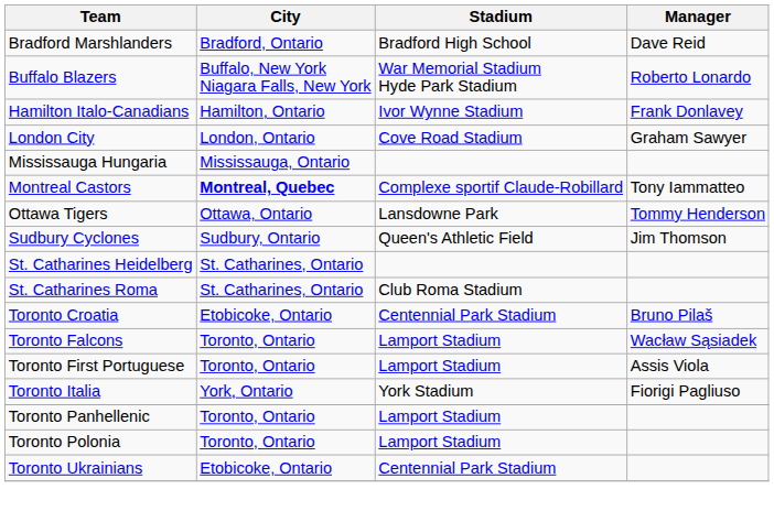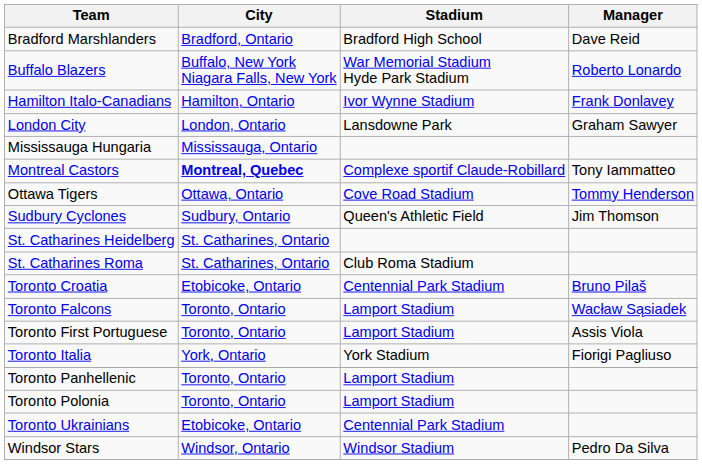 <table class="wikitable sortable">
 <tr>
 <th>Team</th>
 <th>City</th>
 <th>Stadium</th>
 <th>Manager</th>
 </tr>
 <tr>
 <td>Bradford Marshlanders</td>
 <td><a href='#'>Bradford, Ontario</a></td>
 <td>Bradford High School</td>
 <td>Dave Reid</td>
 </tr>
 <tr>
 <td><a href='#'>Buffalo Blazers</a></td>
 <td><a href='#'>Buffalo, New York</a><br><a href='#'>Niagara Falls, New York</a></td>
 <td><a href='#'>War Memorial Stadium</a><br>Hyde Park Stadium</td>
 <td><a href='#'>Roberto Lonardo</a></td>
 </tr>
 <tr>
 <td><a href='#'>Hamilton Italo-Canadians</a></td>
 <td><a href='#'>Hamilton, Ontario</a></td>
 <td><a href='#'>Ivor Wynne Stadium</a></td>
 <td><a href='#'>Frank Donlavey</a></td>
 </tr>
 <tr>
 <td><a href='#'>London City</a></td>
 <td><a href='#'>London, Ontario</a></td>
-<td><a href='#'>Cove Road Stadium</a></td>
+<td>Lansdowne Park</td>
 <td>Graham Sawyer</td>
 </tr>
 <tr>
 <td>Mississauga Hungaria</td>
 <td><a href='#'>Mississauga, Ontario</a></td>
 <td></td>
 <td></td>
 </tr>
 <tr>
 <td><a href='#'>Montreal Castors</a></td>
 <td><strong><a href='#'>Montreal, Quebec</a></strong></td>
 <td><a href='#'>Complexe sportif Claude-Robillard</a></td>
 <td>Tony Iammatteo</td>
 </tr>
 <tr>
 <td>Ottawa Tigers</td>
 <td><a href='#'>Ottawa, Ontario</a></td>
-<td>Lansdowne Park</td>
+<td><a href='#'>Cove Road Stadium</a></td>
 <td><a href='#'>Tommy Henderson</a></td>
 </tr>
 <tr>
 <td><a href='#'>Sudbury Cyclones</a></td>
 <td><a href='#'>Sudbury, Ontario</a></td>
 <td>Queen's Athletic Field</td>
 <td>Jim Thomson</td>
 </tr>
 <tr>
 <td><a href='#'>St. Catharines Heidelberg</a></td>
 <td><a href='#'>St. Catharines, Ontario</a></td>
 <td></td>
 <td></td>
 </tr>
 <tr>
 <td><a href='#'>St. Catharines Roma</a></td>
 <td><a href='#'>St. Catharines, Ontario</a></td>
 <td>Club Roma Stadium</td>
 <td></td>
 </tr>
 <tr>
 <td><a href='#'>Toronto Croatia</a></td>
 <td><a href='#'>Etobicoke, Ontario</a></td>
 <td><a href='#'>Centennial Park Stadium</a></td>
 <td><a href='#'>Bruno Pilaš</a></td>
 </tr>
 <tr>
 <td><a href='#'>Toronto Falcons</a></td>
 <td><a href='#'>Toronto, Ontario</a></td>
 <td><a href='#'>Lamport Stadium</a></td>
 <td><a href='#'>Wacław Sąsiadek</a></td>
 </tr>
 <tr>
 <td>Toronto First Portuguese</td>
 <td><a href='#'>Toronto, Ontario</a></td>
 <td><a href='#'>Lamport Stadium</a></td>
 <td>Assis Viola</td>
 </tr>
 <tr>
 <td><a href='#'>Toronto Italia</a></td>
 <td><a href='#'>York, Ontario</a></td>
 <td>York Stadium</td>
 <td>Fiorigi Pagliuso</td>
 </tr>
 <tr>
 </tr>
 <tr>
 <td>Toronto Panhellenic</td>
 <td><a href='#'>Toronto, Ontario</a></td>
 <td><a href='#'>Lamport Stadium</a></td>
 <td></td>
 </tr>
 <tr>
 <td>Toronto Polonia</td>
 <td><a href='#'>Toronto, Ontario</a></td>
 <td><a href='#'>Lamport Stadium</a></td>
 <td></td>
 </tr>
 <tr>
 <td><a href='#'>Toronto Ukrainians</a></td>
 <td><a href='#'>Etobicoke, Ontario</a></td>
 <td><a href='#'>Centennial Park Stadium</a></td>
 <td></td>
 </tr>
 <tr>
+<td>Windsor Stars</td>
+<td><a href='#'>Windsor, Ontario</a></td>
+<td><a href='#'>Windsor Stadium</a></td>
+<td>Pedro Da Silva</td>
+</tr>
+<tr>
 </tr>
 </table>
